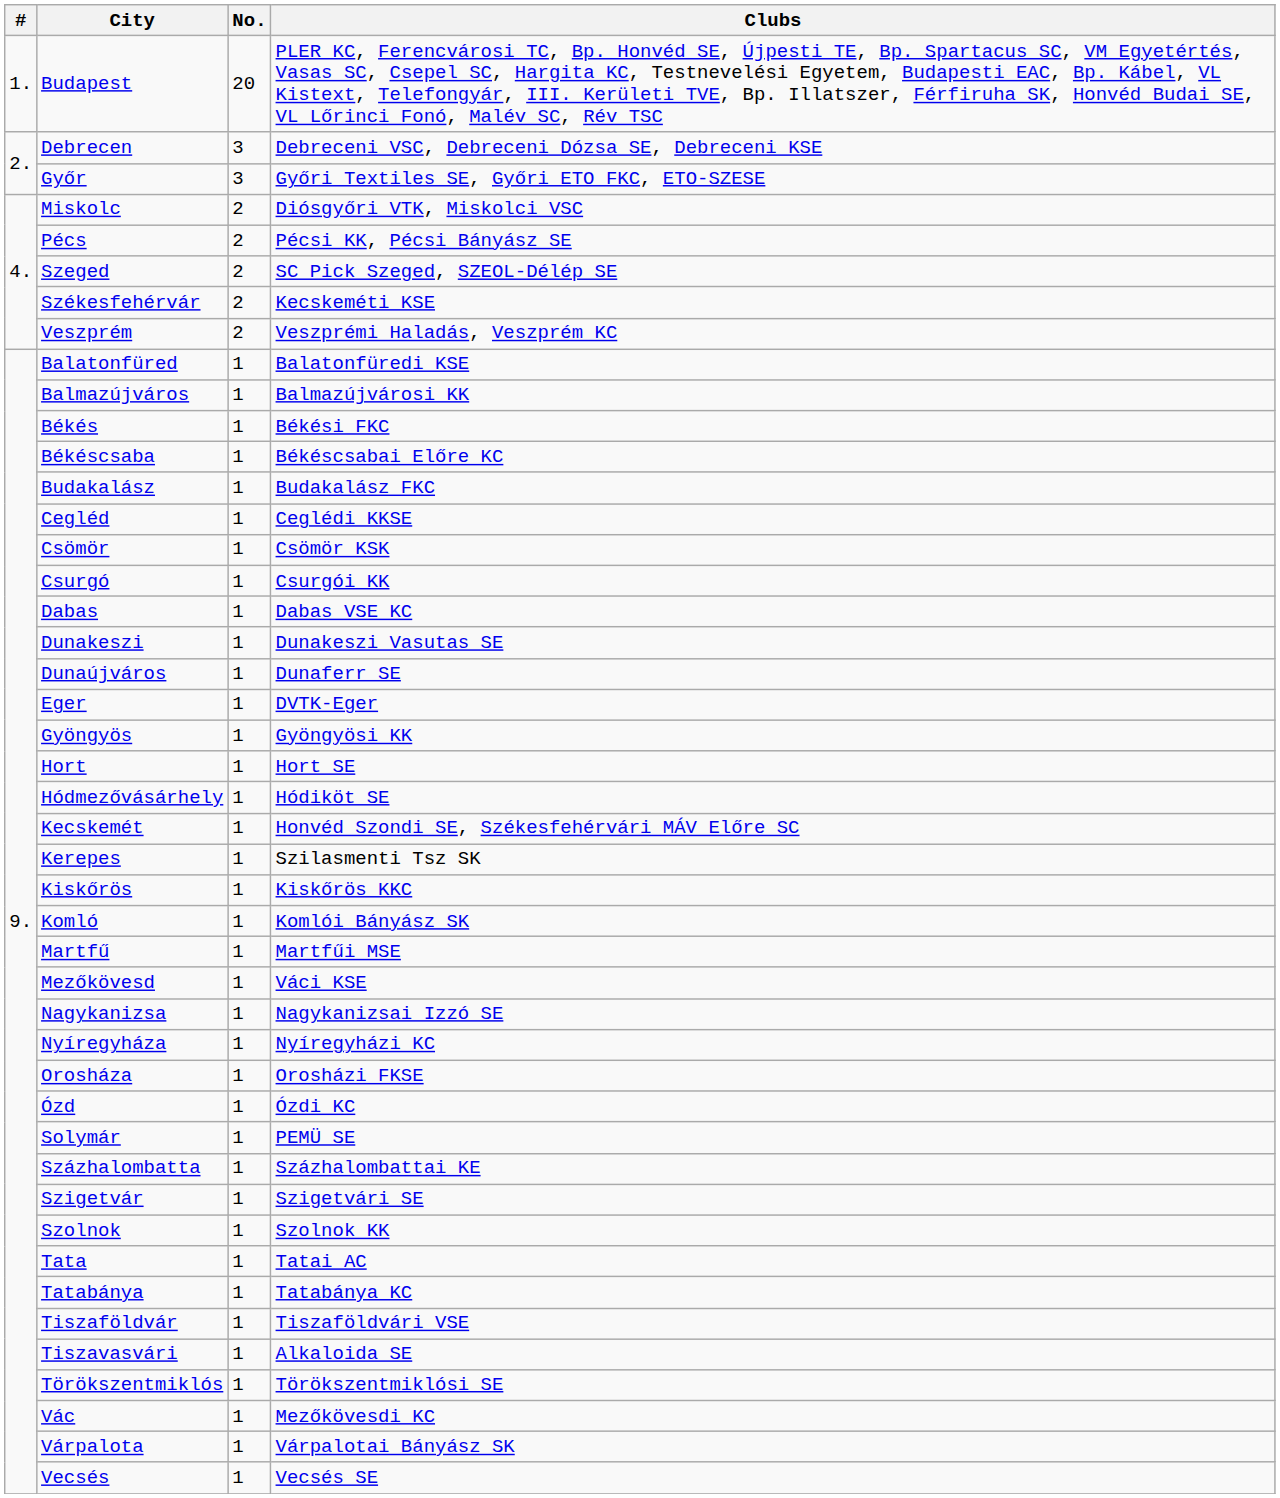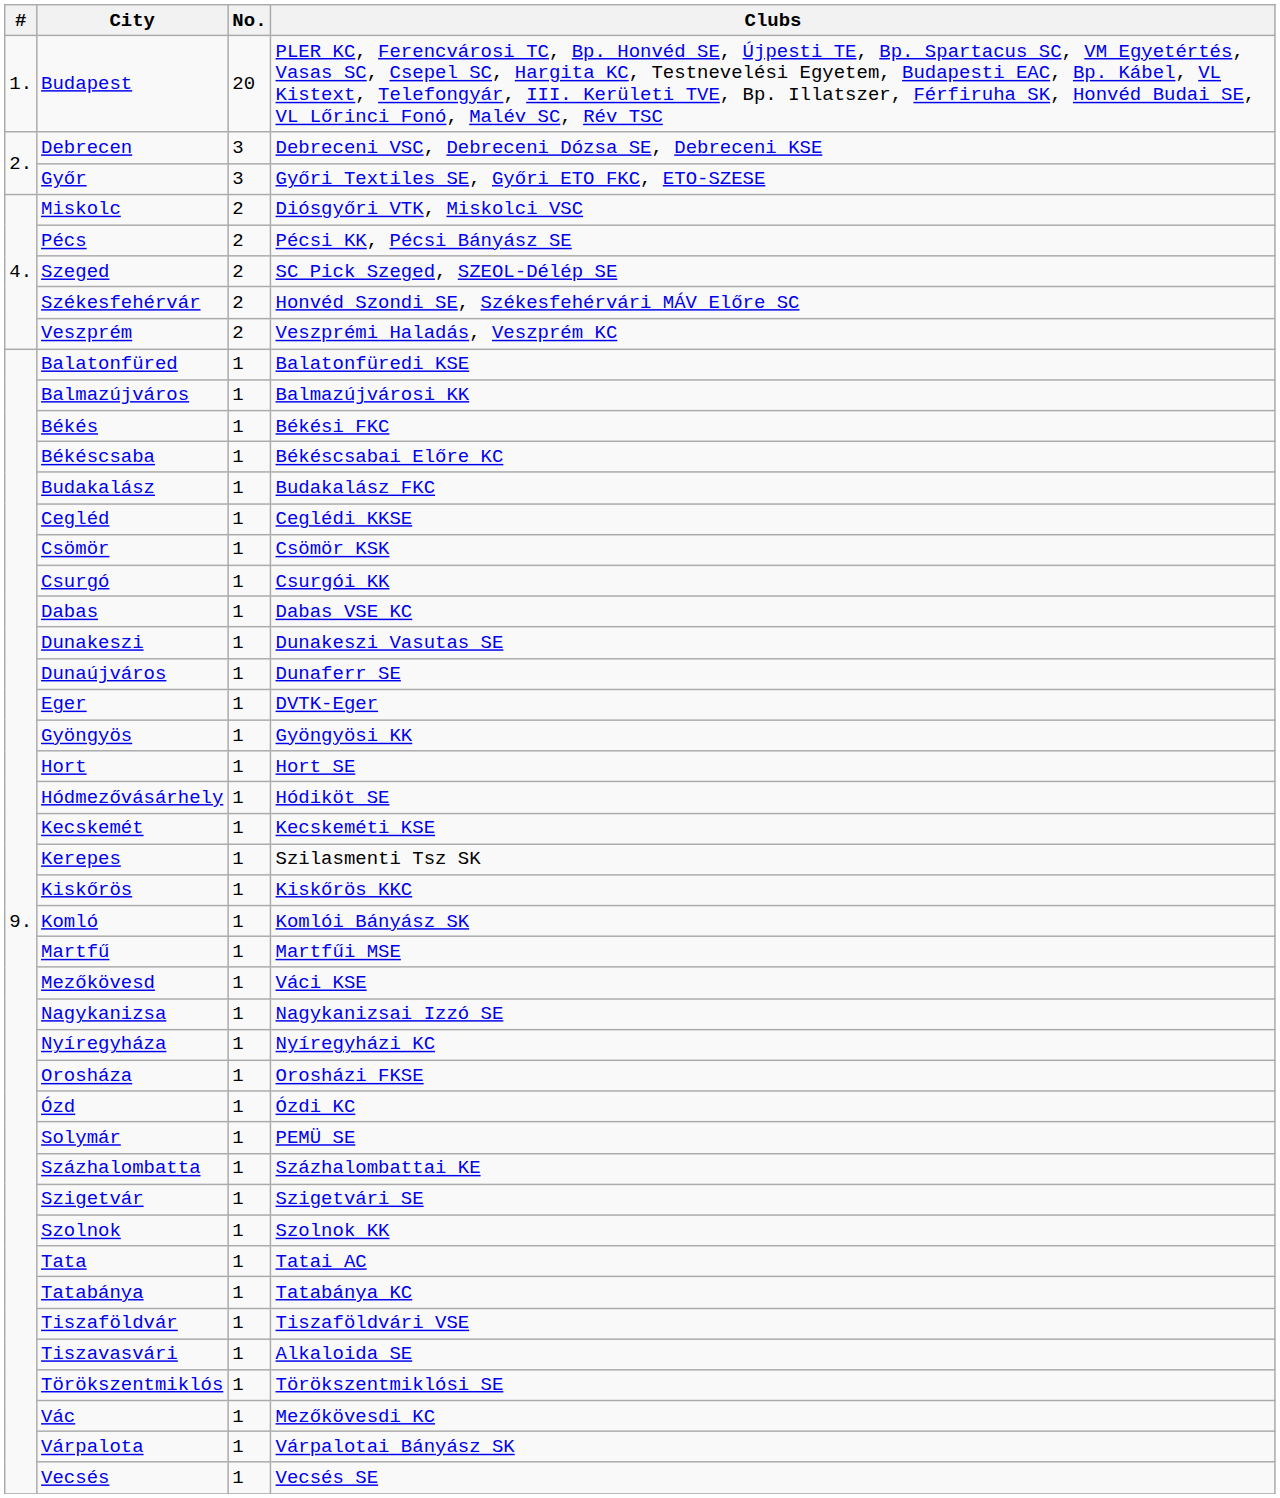 <table class="wikitable">
 <tr>
 <th>#</th>
 <th>City</th>
 <th>No.</th>
 <th>Clubs</th>
 </tr>
 <tr>
 <td>1.</td>
 <td><a href='#'>Budapest</a></td>
 <td>20</td>
 <td><a href='#'>PLER KC</a>, <a href='#'>Ferencvárosi TC</a>, <a href='#'>Bp. Honvéd SE</a>, <a href='#'>Újpesti TE</a>, <a href='#'>Bp. Spartacus SC</a>, <a href='#'>VM Egyetértés</a>, <a href='#'>Vasas SC</a>, <a href='#'>Csepel SC</a>, <a href='#'>Hargita KC</a>, Testnevelési Egyetem, <a href='#'>Budapesti EAC</a>, <a href='#'>Bp. Kábel</a>, <a href='#'>VL Kistext</a>, <a href='#'>Telefongyár</a>, <a href='#'>III. Kerületi TVE</a>, Bp. Illatszer, <a href='#'>Férfiruha SK</a>, <a href='#'>Honvéd Budai SE</a>, <a href='#'>VL Lőrinci Fonó</a>, <a href='#'>Malév SC</a>, <a href='#'>Rév TSC</a></td>
 </tr>
 <tr>
 <td rowspan="2">2.</td>
 <td><a href='#'>Debrecen</a></td>
 <td>3</td>
 <td><a href='#'>Debreceni VSC</a>, <a href='#'>Debreceni Dózsa SE</a>, <a href='#'>Debreceni KSE</a></td>
 </tr>
 <tr>
 <td><a href='#'>Győr</a></td>
 <td>3</td>
 <td><a href='#'>Győri Textiles SE</a>, <a href='#'>Győri ETO FKC</a>, <a href='#'>ETO-SZESE</a></td>
 </tr>
 <tr>
 <td rowspan="5">4.</td>
 <td><a href='#'>Miskolc</a></td>
 <td>2</td>
 <td><a href='#'>Diósgyőri VTK</a>, <a href='#'>Miskolci VSC</a></td>
 </tr>
 <tr>
 <td><a href='#'>Pécs</a></td>
 <td>2</td>
 <td><a href='#'>Pécsi KK</a>, <a href='#'>Pécsi Bányász SE</a></td>
 </tr>
 <tr>
 <td><a href='#'>Szeged</a></td>
 <td>2</td>
 <td><a href='#'>SC Pick Szeged</a>, <a href='#'>SZEOL-Délép SE</a></td>
 </tr>
 <tr>
 <td><a href='#'>Székesfehérvár</a></td>
 <td>2</td>
-<td><a href='#'>Kecskeméti KSE</a></td>
+<td><a href='#'>Honvéd Szondi SE</a>, <a href='#'>Székesfehérvári MÁV Előre SC</a></td>
 </tr>
 <tr>
 <td><a href='#'>Veszprém</a></td>
 <td>2</td>
 <td><a href='#'>Veszprémi Haladás</a>, <a href='#'>Veszprém KC</a></td>
 </tr>
 <tr>
 <td rowspan="37">9.</td>
 <td><a href='#'>Balatonfüred</a></td>
 <td>1</td>
 <td><a href='#'>Balatonfüredi KSE</a></td>
 </tr>
 <tr>
 <td><a href='#'>Balmazújváros</a></td>
 <td>1</td>
 <td><a href='#'>Balmazújvárosi KK</a></td>
 </tr>
 <tr>
 <td><a href='#'>Békés</a></td>
 <td>1</td>
 <td><a href='#'>Békési FKC</a></td>
 </tr>
 <tr>
 <td><a href='#'>Békéscsaba</a></td>
 <td>1</td>
 <td><a href='#'>Békéscsabai Előre KC</a></td>
 </tr>
 <tr>
 <td><a href='#'>Budakalász</a></td>
 <td>1</td>
 <td><a href='#'>Budakalász FKC</a></td>
 </tr>
 <tr>
 <td><a href='#'>Cegléd</a></td>
 <td>1</td>
 <td><a href='#'>Ceglédi KKSE</a></td>
 </tr>
 <tr>
 <td><a href='#'>Csömör</a></td>
 <td>1</td>
 <td><a href='#'>Csömör KSK</a></td>
 </tr>
 <tr>
 <td><a href='#'>Csurgó</a></td>
 <td>1</td>
 <td><a href='#'>Csurgói KK</a></td>
 </tr>
 <tr>
 <td><a href='#'>Dabas</a></td>
 <td>1</td>
 <td><a href='#'>Dabas VSE KC</a></td>
 </tr>
 <tr>
 <td><a href='#'>Dunakeszi</a></td>
 <td>1</td>
 <td><a href='#'>Dunakeszi Vasutas SE</a></td>
 </tr>
 <tr>
 <td><a href='#'>Dunaújváros</a></td>
 <td>1</td>
 <td><a href='#'>Dunaferr SE</a></td>
 </tr>
 <tr>
 <td><a href='#'>Eger</a></td>
 <td>1</td>
 <td><a href='#'>DVTK-Eger</a></td>
 </tr>
 <tr>
 <td><a href='#'>Gyöngyös</a></td>
 <td>1</td>
 <td><a href='#'>Gyöngyösi KK</a></td>
 </tr>
 <tr>
 <td><a href='#'>Hort</a></td>
 <td>1</td>
 <td><a href='#'>Hort SE</a></td>
 </tr>
 <tr>
 <td><a href='#'>Hódmezővásárhely</a></td>
 <td>1</td>
 <td><a href='#'>Hódiköt SE</a></td>
 </tr>
 <tr>
 <td><a href='#'>Kecskemét</a></td>
 <td>1</td>
-<td><a href='#'>Honvéd Szondi SE</a>, <a href='#'>Székesfehérvári MÁV Előre SC</a></td>
+<td><a href='#'>Kecskeméti KSE</a></td>
 </tr>
 <tr>
 <td><a href='#'>Kerepes</a></td>
 <td>1</td>
 <td>Szilasmenti Tsz SK</td>
 </tr>
 <tr>
 <td><a href='#'>Kiskőrös</a></td>
 <td>1</td>
 <td><a href='#'>Kiskőrös KKC</a></td>
 </tr>
 <tr>
 <td><a href='#'>Komló</a></td>
 <td>1</td>
 <td><a href='#'>Komlói Bányász SK</a></td>
 </tr>
 <tr>
 <td><a href='#'>Martfű</a></td>
 <td>1</td>
 <td><a href='#'>Martfűi MSE</a></td>
 </tr>
 <tr>
 <td><a href='#'>Mezőkövesd</a></td>
 <td>1</td>
 <td><a href='#'>Váci KSE</a></td>
 </tr>
 <tr>
 <td><a href='#'>Nagykanizsa</a></td>
 <td>1</td>
 <td><a href='#'>Nagykanizsai Izzó SE</a></td>
 </tr>
 <tr>
 <td><a href='#'>Nyíregyháza</a></td>
 <td>1</td>
 <td><a href='#'>Nyíregyházi KC</a></td>
 </tr>
 <tr>
 <td><a href='#'>Orosháza</a></td>
 <td>1</td>
 <td><a href='#'>Orosházi FKSE</a></td>
 </tr>
 <tr>
 <td><a href='#'>Ózd</a></td>
 <td>1</td>
 <td><a href='#'>Ózdi KC</a></td>
 </tr>
 <tr>
 <td><a href='#'>Solymár</a></td>
 <td>1</td>
 <td><a href='#'>PEMÜ SE</a></td>
 </tr>
 <tr>
 <td><a href='#'>Százhalombatta</a></td>
 <td>1</td>
 <td><a href='#'>Százhalombattai KE</a></td>
 </tr>
 <tr>
 <td><a href='#'>Szigetvár</a></td>
 <td>1</td>
 <td><a href='#'>Szigetvári SE</a></td>
 </tr>
 <tr>
 <td><a href='#'>Szolnok</a></td>
 <td>1</td>
 <td><a href='#'>Szolnok KK</a></td>
 </tr>
 <tr>
 <td><a href='#'>Tata</a></td>
 <td>1</td>
 <td><a href='#'>Tatai AC</a></td>
 </tr>
 <tr>
 <td><a href='#'>Tatabánya</a></td>
 <td>1</td>
 <td><a href='#'>Tatabánya KC</a></td>
 </tr>
 <tr>
 <td><a href='#'>Tiszaföldvár</a></td>
 <td>1</td>
 <td><a href='#'>Tiszaföldvári VSE</a></td>
 </tr>
 <tr>
 <td><a href='#'>Tiszavasvári</a></td>
 <td>1</td>
 <td><a href='#'>Alkaloida SE</a></td>
 </tr>
 <tr>
 <td><a href='#'>Törökszentmiklós</a></td>
 <td>1</td>
 <td><a href='#'>Törökszentmiklósi SE</a></td>
 </tr>
 <tr>
 <td><a href='#'>Vác</a></td>
 <td>1</td>
 <td><a href='#'>Mezőkövesdi KC</a></td>
 </tr>
 <tr>
 <td><a href='#'>Várpalota</a></td>
 <td>1</td>
 <td><a href='#'>Várpalotai Bányász SK</a></td>
 </tr>
 <tr>
 <td><a href='#'>Vecsés</a></td>
 <td>1</td>
 <td><a href='#'>Vecsés SE</a></td>
 </tr>
 </table>
